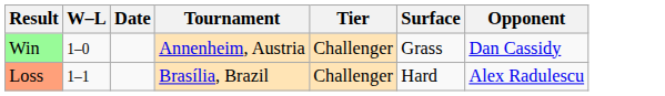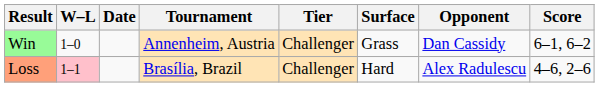 <table class="sortable wikitable">
 <tr>
 <th>Result</th>
 <th class="unsortable">W–L</th>
 <th>Date</th>
 <th>Tournament</th>
 <th>Tier</th>
 <th>Surface</th>
 <th>Opponent</th>
+<th class="unsortable">Score</th>
 </tr>
 <tr>
 <td style="background:#98fb98;">Win</td>
 <td><small>1–0</small></td>
 <td></td>
 <td style="background:moccasin;"><a href='#'>Annenheim</a>, Austria</td>
 <td style="background:moccasin;">Challenger</td>
 <td>Grass</td>
 <td> <a href='#'>Dan Cassidy</a></td>
+<td>6–1, 6–2</td>
 </tr>
 <tr>
 <td style="background:#ffa07a;">Loss</td>
-<td><small>1–1</small></td>
+<td style="background: pink;"><small>1–1</small></td>
 <td></td>
 <td style="background:moccasin;"><a href='#'>Brasília</a>, Brazil</td>
 <td style="background:moccasin;">Challenger</td>
 <td>Hard</td>
 <td> <a href='#'>Alex Radulescu</a></td>
+<td>4–6, 2–6</td>
 </tr>
 </table>
